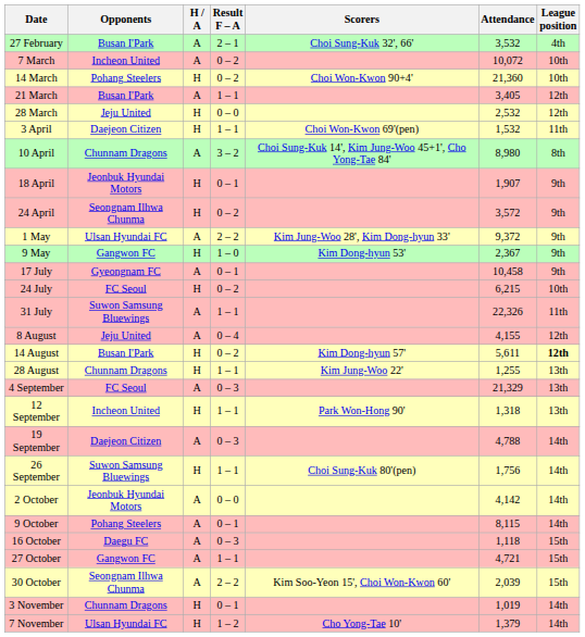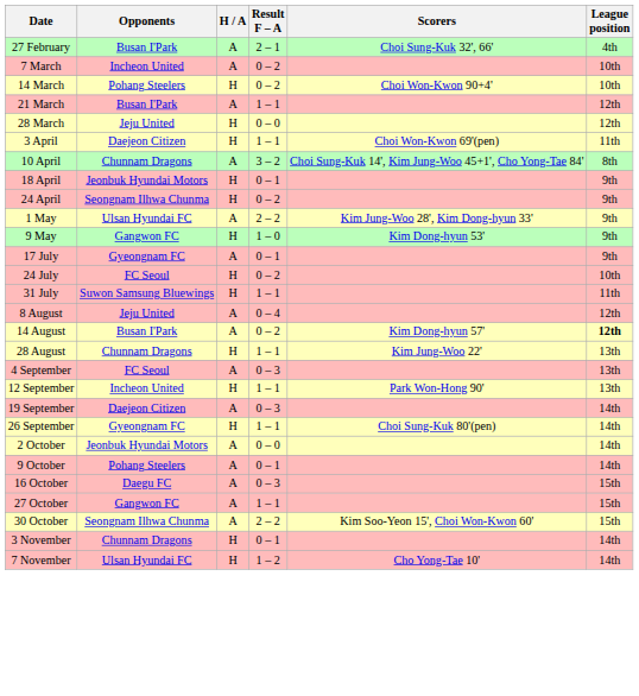 <table class="wikitable" style="text-align:center; width:95%">
 <tr>
 <th>Date</th>
 <th>Opponents</th>
 <th>H / A</th>
 <th>Result<br>F – A</th>
 <th>Scorers</th>
-<th>Attendance</th>
 <th>League<br>position</th>
 </tr>
 <tr bgcolor="#bbffbb">
 <td>27 February</td>
 <td><a href='#'>Busan I'Park</a></td>
 <td>A</td>
 <td>2 – 1</td>
 <td><a href='#'>Choi Sung-Kuk</a> 32', 66'</td>
-<td>3,532</td>
 <td>4th</td>
 </tr>
 <tr bgcolor="#ffbbbb">
 <td>7 March</td>
 <td><a href='#'>Incheon United</a></td>
 <td>A</td>
 <td>0 – 2</td>
 <td></td>
-<td>10,072</td>
 <td>10th</td>
 </tr>
 <tr bgcolor="#ffffbb">
 <td>14 March</td>
 <td><a href='#'>Pohang Steelers</a></td>
 <td>H</td>
 <td>0 – 2</td>
 <td><a href='#'>Choi Won-Kwon</a> 90+4'</td>
-<td>21,360</td>
 <td>10th</td>
 </tr>
 <tr bgcolor="#ffbbbb">
 <td>21 March</td>
 <td><a href='#'>Busan I'Park</a></td>
 <td>A</td>
 <td>1 – 1</td>
 <td></td>
-<td>3,405</td>
 <td>12th</td>
 </tr>
 <tr bgcolor="#ffffbb">
 <td>28 March</td>
 <td><a href='#'>Jeju United</a></td>
 <td>H</td>
 <td>0 – 0</td>
 <td></td>
-<td>2,532</td>
 <td>12th</td>
 </tr>
 <tr bgcolor="#ffffbb">
 <td>3 April</td>
 <td><a href='#'>Daejeon Citizen</a></td>
 <td>H</td>
 <td>1 – 1</td>
 <td><a href='#'>Choi Won-Kwon</a> 69'(pen)</td>
-<td>1,532</td>
 <td>11th</td>
 </tr>
 <tr bgcolor="#bbffbb">
 <td>10 April</td>
 <td><a href='#'>Chunnam Dragons</a></td>
 <td>A</td>
 <td>3 – 2</td>
 <td><a href='#'>Choi Sung-Kuk</a> 14', <a href='#'>Kim Jung-Woo</a> 45+1', <a href='#'>Cho Yong-Tae</a> 84'</td>
-<td>8,980</td>
 <td>8th</td>
 </tr>
 <tr bgcolor="#ffbbbb">
 <td>18 April</td>
 <td><a href='#'>Jeonbuk Hyundai Motors</a></td>
 <td>H</td>
 <td>0 – 1</td>
 <td></td>
-<td>1,907</td>
 <td>9th</td>
 </tr>
 <tr bgcolor="#ffbbbb">
 <td>24 April</td>
 <td><a href='#'>Seongnam Ilhwa Chunma</a></td>
 <td>H</td>
 <td>0 – 2</td>
 <td></td>
-<td>3,572</td>
 <td>9th</td>
 </tr>
 <tr bgcolor="#ffffbb">
 <td>1 May</td>
 <td><a href='#'>Ulsan Hyundai FC</a></td>
 <td>A</td>
 <td>2 – 2</td>
 <td><a href='#'>Kim Jung-Woo</a> 28', <a href='#'>Kim Dong-hyun</a> 33'</td>
-<td>9,372</td>
 <td>9th</td>
 </tr>
 <tr bgcolor="#bbffbb">
 <td>9 May</td>
 <td><a href='#'>Gangwon FC</a></td>
 <td>H</td>
 <td>1 – 0</td>
 <td><a href='#'>Kim Dong-hyun</a> 53'</td>
-<td>2,367</td>
 <td>9th</td>
 </tr>
 <tr bgcolor="#ffbbbb">
 <td>17 July</td>
 <td><a href='#'>Gyeongnam FC</a></td>
 <td>A</td>
 <td>0 – 1</td>
 <td></td>
-<td>10,458</td>
 <td>9th</td>
 </tr>
 <tr bgcolor="#ffbbbb">
 <td>24 July</td>
 <td><a href='#'>FC Seoul</a></td>
 <td>H</td>
 <td>0 – 2</td>
 <td></td>
-<td>6,215</td>
 <td>10th</td>
 </tr>
 <tr bgcolor="#ffbbbb">
 <td>31 July</td>
 <td><a href='#'>Suwon Samsung Bluewings</a></td>
-<td>A</td>
+<td>H</td>
 <td>1 – 1</td>
 <td></td>
-<td>22,326</td>
 <td>11th</td>
 </tr>
 <tr bgcolor="#ffbbbb">
 <td>8 August</td>
 <td><a href='#'>Jeju United</a></td>
 <td>A</td>
 <td>0 – 4</td>
 <td></td>
-<td>4,155</td>
 <td>12th</td>
 </tr>
 <tr bgcolor="#ffffbb">
 <td>14 August</td>
 <td><a href='#'>Busan I'Park</a></td>
-<td>H</td>
+<td>A</td>
 <td>0 – 2</td>
 <td><a href='#'>Kim Dong-hyun</a> 57'</td>
-<td>5,611</td>
 <td><strong>12th</strong></td>
 </tr>
 <tr bgcolor="#ffffbb">
 <td>28 August</td>
 <td><a href='#'>Chunnam Dragons</a></td>
 <td>H</td>
 <td>1 – 1</td>
 <td><a href='#'>Kim Jung-Woo</a> 22'</td>
-<td>1,255</td>
 <td>13th</td>
 </tr>
 <tr bgcolor="#ffbbbb">
 <td>4 September</td>
 <td><a href='#'>FC Seoul</a></td>
 <td>A</td>
 <td>0 – 3</td>
 <td></td>
-<td>21,329</td>
 <td>13th</td>
 </tr>
 <tr bgcolor="#ffffbb">
 <td>12 September</td>
 <td><a href='#'>Incheon United</a></td>
 <td>H</td>
 <td>1 – 1</td>
 <td><a href='#'>Park Won-Hong</a> 90'</td>
-<td>1,318</td>
 <td>13th</td>
 </tr>
 <tr bgcolor="#ffbbbb">
 <td>19 September</td>
 <td><a href='#'>Daejeon Citizen</a></td>
 <td>A</td>
 <td>0 – 3</td>
 <td></td>
-<td>4,788</td>
 <td>14th</td>
 </tr>
 <tr bgcolor="#ffffbb">
 <td>26 September</td>
-<td><a href='#'>Suwon Samsung Bluewings</a></td>
+<td><a href='#'>Gyeongnam FC</a></td>
 <td>H</td>
 <td>1 – 1</td>
 <td><a href='#'>Choi Sung-Kuk</a> 80'(pen)</td>
-<td>1,756</td>
 <td>14th</td>
 </tr>
 <tr bgcolor="#ffffbb">
 <td>2 October</td>
 <td><a href='#'>Jeonbuk Hyundai Motors</a></td>
 <td>A</td>
 <td>0 – 0</td>
 <td></td>
-<td>4,142</td>
 <td>14th</td>
 </tr>
 <tr bgcolor="#ffbbbb">
 <td>9 October</td>
 <td><a href='#'>Pohang Steelers</a></td>
 <td>A</td>
 <td>0 – 1</td>
 <td></td>
-<td>8,115</td>
 <td>14th</td>
 </tr>
 <tr bgcolor="#ffbbbb">
 <td>16 October</td>
 <td><a href='#'>Daegu FC</a></td>
 <td>A</td>
 <td>0 – 3</td>
 <td></td>
-<td>1,118</td>
 <td>15th</td>
 </tr>
 <tr bgcolor="#ffbbbb">
 <td>27 October</td>
 <td><a href='#'>Gangwon FC</a></td>
 <td>A</td>
 <td>1 – 1</td>
 <td></td>
-<td>4,721</td>
 <td>15th</td>
 </tr>
 <tr bgcolor="#ffffbb">
 <td>30 October</td>
 <td><a href='#'>Seongnam Ilhwa Chunma</a></td>
 <td>A</td>
 <td>2 – 2</td>
 <td>Kim Soo-Yeon 15', <a href='#'>Choi Won-Kwon</a> 60'</td>
-<td>2,039</td>
 <td>15th</td>
 </tr>
 <tr bgcolor="#ffbbbb">
 <td>3 November</td>
 <td><a href='#'>Chunnam Dragons</a></td>
 <td>H</td>
 <td>0 – 1</td>
 <td></td>
-<td>1,019</td>
 <td>14th</td>
 </tr>
 <tr bgcolor="#ffbbbb">
 <td>7 November</td>
 <td><a href='#'>Ulsan Hyundai FC</a></td>
 <td>H</td>
 <td>1 – 2</td>
 <td><a href='#'>Cho Yong-Tae</a> 10'</td>
-<td>1,379</td>
 <td>14th</td>
 </tr>
 </table>
